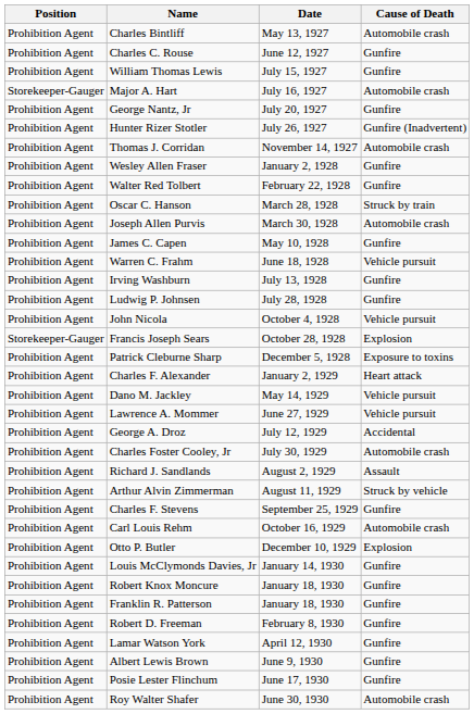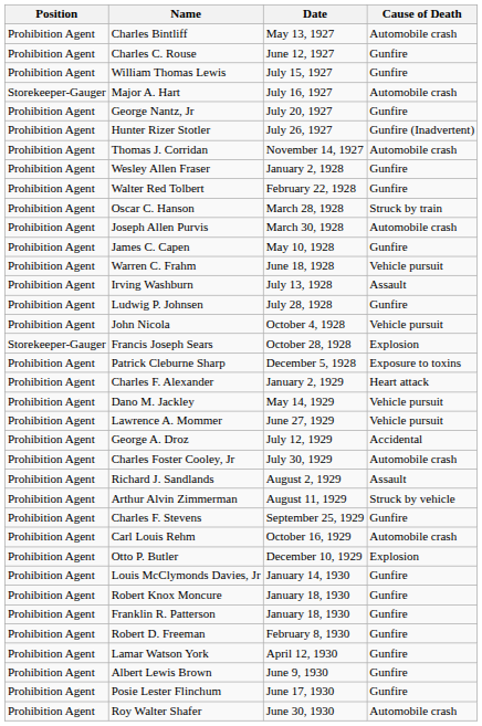 <table class="wikitable">
 <tr>
 <th><strong>Position</strong></th>
 <th><strong>Name</strong></th>
 <th><strong>Date</strong></th>
 <th><strong>Cause of Death</strong></th>
 </tr>
 <tr>
 <td>Prohibition Agent</td>
 <td>Charles Bintliff</td>
 <td>May 13, 1927</td>
 <td>Automobile crash</td>
 </tr>
 <tr>
 <td>Prohibition Agent</td>
 <td>Charles C. Rouse</td>
 <td>June 12, 1927</td>
 <td>Gunfire</td>
 </tr>
 <tr>
 <td>Prohibition Agent</td>
 <td>William Thomas Lewis</td>
 <td>July 15, 1927</td>
 <td>Gunfire</td>
 </tr>
 <tr>
 <td>Storekeeper-Gauger</td>
 <td>Major A. Hart</td>
 <td>July 16, 1927</td>
 <td>Automobile crash</td>
 </tr>
 <tr>
 <td>Prohibition Agent</td>
 <td>George Nantz, Jr</td>
 <td>July 20, 1927</td>
 <td>Gunfire</td>
 </tr>
 <tr>
 <td>Prohibition Agent</td>
 <td>Hunter Rizer Stotler</td>
 <td>July 26, 1927</td>
 <td>Gunfire (Inadvertent)</td>
 </tr>
 <tr>
 <td>Prohibition Agent</td>
 <td>Thomas J. Corridan</td>
 <td>November 14, 1927</td>
 <td>Automobile crash</td>
 </tr>
 <tr>
 <td>Prohibition Agent</td>
 <td>Wesley Allen Fraser</td>
 <td>January 2, 1928</td>
 <td>Gunfire</td>
 </tr>
 <tr>
 <td>Prohibition Agent</td>
 <td>Walter Red Tolbert</td>
 <td>February 22, 1928</td>
 <td>Gunfire</td>
 </tr>
 <tr>
 <td>Prohibition Agent</td>
 <td>Oscar C. Hanson</td>
 <td>March 28, 1928</td>
 <td>Struck by train</td>
 </tr>
 <tr>
 <td>Prohibition Agent</td>
 <td>Joseph Allen Purvis</td>
 <td>March 30, 1928</td>
 <td>Automobile crash</td>
 </tr>
 <tr>
 <td>Prohibition Agent</td>
 <td>James C. Capen</td>
 <td>May 10, 1928</td>
 <td>Gunfire</td>
 </tr>
 <tr>
 <td>Prohibition Agent</td>
 <td>Warren C. Frahm</td>
 <td>June 18, 1928</td>
 <td>Vehicle pursuit</td>
 </tr>
 <tr>
 <td>Prohibition Agent</td>
 <td>Irving Washburn</td>
 <td>July 13, 1928</td>
-<td>Gunfire</td>
+<td>Assault</td>
 </tr>
 <tr>
 <td>Prohibition Agent</td>
 <td>Ludwig P. Johnsen</td>
 <td>July 28, 1928</td>
 <td>Gunfire</td>
 </tr>
 <tr>
 <td>Prohibition Agent</td>
 <td>John Nicola</td>
 <td>October 4, 1928</td>
 <td>Vehicle pursuit</td>
 </tr>
 <tr>
 <td>Storekeeper-Gauger</td>
 <td>Francis Joseph Sears</td>
 <td>October 28, 1928</td>
 <td>Explosion</td>
 </tr>
 <tr>
 <td>Prohibition Agent</td>
 <td>Patrick Cleburne Sharp</td>
 <td>December 5, 1928</td>
 <td>Exposure to toxins</td>
 </tr>
 <tr>
 <td>Prohibition Agent</td>
 <td>Charles F. Alexander</td>
 <td>January 2, 1929</td>
 <td>Heart attack</td>
 </tr>
 <tr>
 <td>Prohibition Agent</td>
 <td>Dano M. Jackley</td>
 <td>May 14, 1929</td>
 <td>Vehicle pursuit</td>
 </tr>
 <tr>
 <td>Prohibition Agent</td>
 <td>Lawrence A. Mommer</td>
 <td>June 27, 1929</td>
 <td>Vehicle pursuit</td>
 </tr>
 <tr>
 <td>Prohibition Agent</td>
 <td>George A. Droz</td>
 <td>July 12, 1929</td>
 <td>Accidental</td>
 </tr>
 <tr>
 <td>Prohibition Agent</td>
 <td>Charles Foster Cooley, Jr</td>
 <td>July 30, 1929</td>
 <td>Automobile crash</td>
 </tr>
 <tr>
 <td>Prohibition Agent</td>
 <td>Richard J. Sandlands</td>
 <td>August 2, 1929</td>
 <td>Assault</td>
 </tr>
 <tr>
 <td>Prohibition Agent</td>
 <td>Arthur Alvin Zimmerman</td>
 <td>August 11, 1929</td>
 <td>Struck by vehicle</td>
 </tr>
 <tr>
 <td>Prohibition Agent</td>
 <td>Charles F. Stevens</td>
 <td>September 25, 1929</td>
 <td>Gunfire</td>
 </tr>
 <tr>
 <td>Prohibition Agent</td>
 <td>Carl Louis Rehm</td>
 <td>October 16, 1929</td>
 <td>Automobile crash</td>
 </tr>
 <tr>
 <td>Prohibition Agent</td>
 <td>Otto P. Butler</td>
 <td>December 10, 1929</td>
 <td>Explosion</td>
 </tr>
 <tr>
 <td>Prohibition Agent</td>
 <td>Louis McClymonds Davies, Jr</td>
 <td>January 14, 1930</td>
 <td>Gunfire</td>
 </tr>
 <tr>
 <td>Prohibition Agent</td>
 <td>Robert Knox Moncure</td>
 <td>January 18, 1930</td>
 <td>Gunfire</td>
 </tr>
 <tr>
 <td>Prohibition Agent</td>
 <td>Franklin R. Patterson</td>
 <td>January 18, 1930</td>
 <td>Gunfire</td>
 </tr>
 <tr>
 <td>Prohibition Agent</td>
 <td>Robert D. Freeman</td>
 <td>February 8, 1930</td>
 <td>Gunfire</td>
 </tr>
 <tr>
 <td>Prohibition Agent</td>
 <td>Lamar Watson York</td>
 <td>April 12, 1930</td>
 <td>Gunfire</td>
 </tr>
 <tr>
 <td>Prohibition Agent</td>
 <td>Albert Lewis Brown</td>
 <td>June 9, 1930</td>
 <td>Gunfire</td>
 </tr>
 <tr>
 <td>Prohibition Agent</td>
 <td>Posie Lester Flinchum</td>
 <td>June 17, 1930</td>
 <td>Gunfire</td>
 </tr>
 <tr>
 <td>Prohibition Agent</td>
 <td>Roy Walter Shafer</td>
 <td>June 30, 1930</td>
 <td>Automobile crash</td>
 </tr>
 </table>
